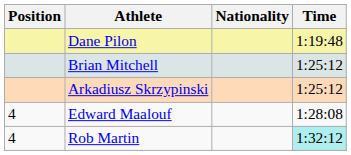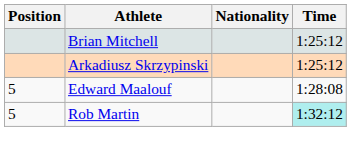 <table class="wikitable sortable">
 <tr>
 <th>Position</th>
 <th>Athlete</th>
 <th>Nationality</th>
 <th>Time</th>
-</tr>
-<tr bgcolor="#F7F6A8">
-<td></td>
-<td><a href='#'>Dane Pilon</a></td>
-<td></td>
-<td>1:19:48</td>
 </tr>
 <tr bgcolor="#DCE5E5">
 <td></td>
 <td><a href='#'>Brian Mitchell</a></td>
 <td></td>
 <td>1:25:12</td>
 </tr>
 <tr bgcolor="#FFDAB9">
 <td></td>
 <td><a href='#'>Arkadiusz Skrzypinski</a></td>
 <td></td>
 <td>1:25:12</td>
 </tr>
 <tr>
-<td>4</td>
+<td>5</td>
 <td><a href='#'>Edward Maalouf</a></td>
 <td></td>
 <td>1:28:08</td>
 </tr>
 <tr>
-<td>4</td>
+<td>5</td>
 <td><a href='#'>Rob Martin</a></td>
 <td></td>
 <td style="background: paleturquoise;">1:32:12</td>
 </tr>
 </table>
